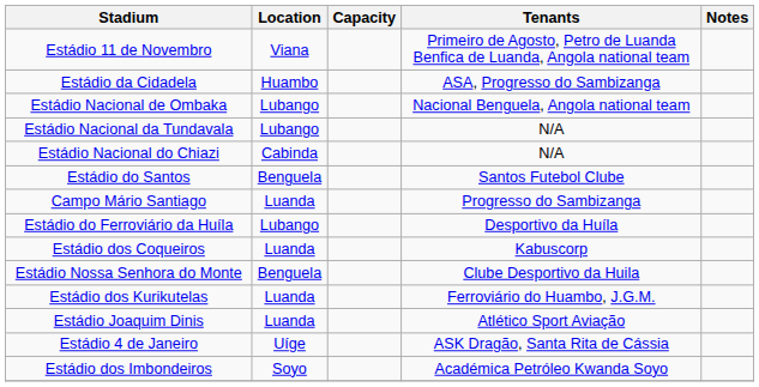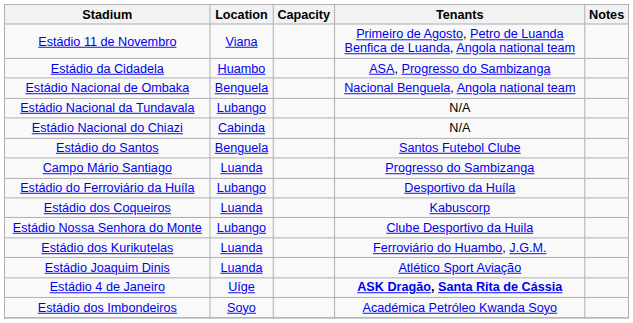 <table class="wikitable sortable" style="width:76%; text-align:center; background:#f9f9f9; font-size:85%;">
 <tr>
 <th>Stadium</th>
 <th>Location</th>
 <th>Capacity</th>
 <th>Tenants</th>
 <th>Notes</th>
 </tr>
 <tr>
 <td><a href='#'>Estádio 11 de Novembro</a></td>
 <td style="text-align:center;"><a href='#'>Viana</a></td>
 <td style="text-align:center;"></td>
 <td><a href='#'>Primeiro de Agosto</a>, <a href='#'>Petro de Luanda</a><br><a href='#'>Benfica de Luanda</a>, <a href='#'>Angola national team</a></td>
 <td></td>
 </tr>
 <tr>
 <td><a href='#'>Estádio da Cidadela</a></td>
 <td style="text-align:center;"><a href='#'>Huambo</a></td>
 <td style="text-align:center;"></td>
 <td><a href='#'>ASA</a>, <a href='#'>Progresso do Sambizanga</a></td>
 <td></td>
 </tr>
 <tr>
 <td><a href='#'>Estádio Nacional de Ombaka</a></td>
-<td style="text-align:center;"><a href='#'>Lubango</a></td>
+<td style="text-align:center;"><a href='#'>Benguela</a></td>
 <td style="text-align:center;"></td>
 <td><a href='#'>Nacional Benguela</a>, <a href='#'>Angola national team</a></td>
 <td></td>
 </tr>
 <tr>
 <td><a href='#'>Estádio Nacional da Tundavala</a></td>
 <td style="text-align:center;"><a href='#'>Lubango</a></td>
 <td style="text-align:center;"></td>
 <td>N/A</td>
 <td></td>
 </tr>
 <tr>
 <td><a href='#'>Estádio Nacional do Chiazi</a></td>
 <td style="text-align:center;"><a href='#'>Cabinda</a></td>
 <td style="text-align:center;"></td>
 <td>N/A</td>
 <td></td>
 </tr>
 <tr>
 <td><a href='#'>Estádio do Santos</a></td>
 <td style="text-align:center;"><a href='#'>Benguela</a></td>
 <td style="text-align:center;"></td>
 <td><a href='#'>Santos Futebol Clube</a></td>
 <td></td>
 </tr>
 <tr>
 <td><a href='#'>Campo Mário Santiago</a></td>
 <td style="text-align:center;"><a href='#'>Luanda</a></td>
 <td style="text-align:center;"></td>
 <td><a href='#'>Progresso do Sambizanga</a></td>
 <td></td>
 </tr>
 <tr>
 <td><a href='#'>Estádio do Ferroviário da Huíla</a></td>
 <td style="text-align:center;"><a href='#'>Lubango</a></td>
 <td style="text-align:center;"></td>
 <td><a href='#'>Desportivo da Huíla</a></td>
 <td></td>
 </tr>
 <tr>
 <td><a href='#'>Estádio dos Coqueiros</a></td>
 <td style="text-align:center;"><a href='#'>Luanda</a></td>
 <td style="text-align:center;"></td>
 <td><a href='#'>Kabuscorp</a></td>
 <td></td>
 </tr>
 <tr>
 <td><a href='#'>Estádio Nossa Senhora do Monte</a></td>
-<td style="text-align:center;"><a href='#'>Benguela</a></td>
+<td style="text-align:center;"><a href='#'>Lubango</a></td>
 <td style="text-align:center;"></td>
 <td><a href='#'>Clube Desportivo da Huila</a></td>
 <td></td>
 </tr>
 <tr>
 <td><a href='#'>Estádio dos Kurikutelas</a></td>
 <td style="text-align:center;"><a href='#'>Luanda</a></td>
 <td style="text-align:center;"></td>
 <td><a href='#'>Ferroviário do Huambo</a>, <a href='#'>J.G.M.</a></td>
 <td></td>
 </tr>
 <tr>
 <td><a href='#'>Estádio Joaquim Dinis</a></td>
 <td style="text-align:center;"><a href='#'>Luanda</a></td>
 <td style="text-align:center;"></td>
 <td><a href='#'>Atlético Sport Aviação</a></td>
 <td></td>
 </tr>
 <tr>
 <td><a href='#'>Estádio 4 de Janeiro</a></td>
 <td style="text-align:center;"><a href='#'>Uíge</a></td>
 <td style="text-align:center;"></td>
-<td><a href='#'>ASK Dragão</a>, <a href='#'>Santa Rita de Cássia</a></td>
+<td><strong><a href='#'>ASK Dragão</a>, <a href='#'>Santa Rita de Cássia</a></strong></td>
 <td></td>
 </tr>
 <tr>
 <td><a href='#'>Estádio dos Imbondeiros</a></td>
 <td style="text-align:center;"><a href='#'>Soyo</a></td>
 <td style="text-align:center;"></td>
 <td><a href='#'>Académica Petróleo Kwanda Soyo</a></td>
 <td></td>
 </tr>
 <tr>
 </tr>
 </table>
